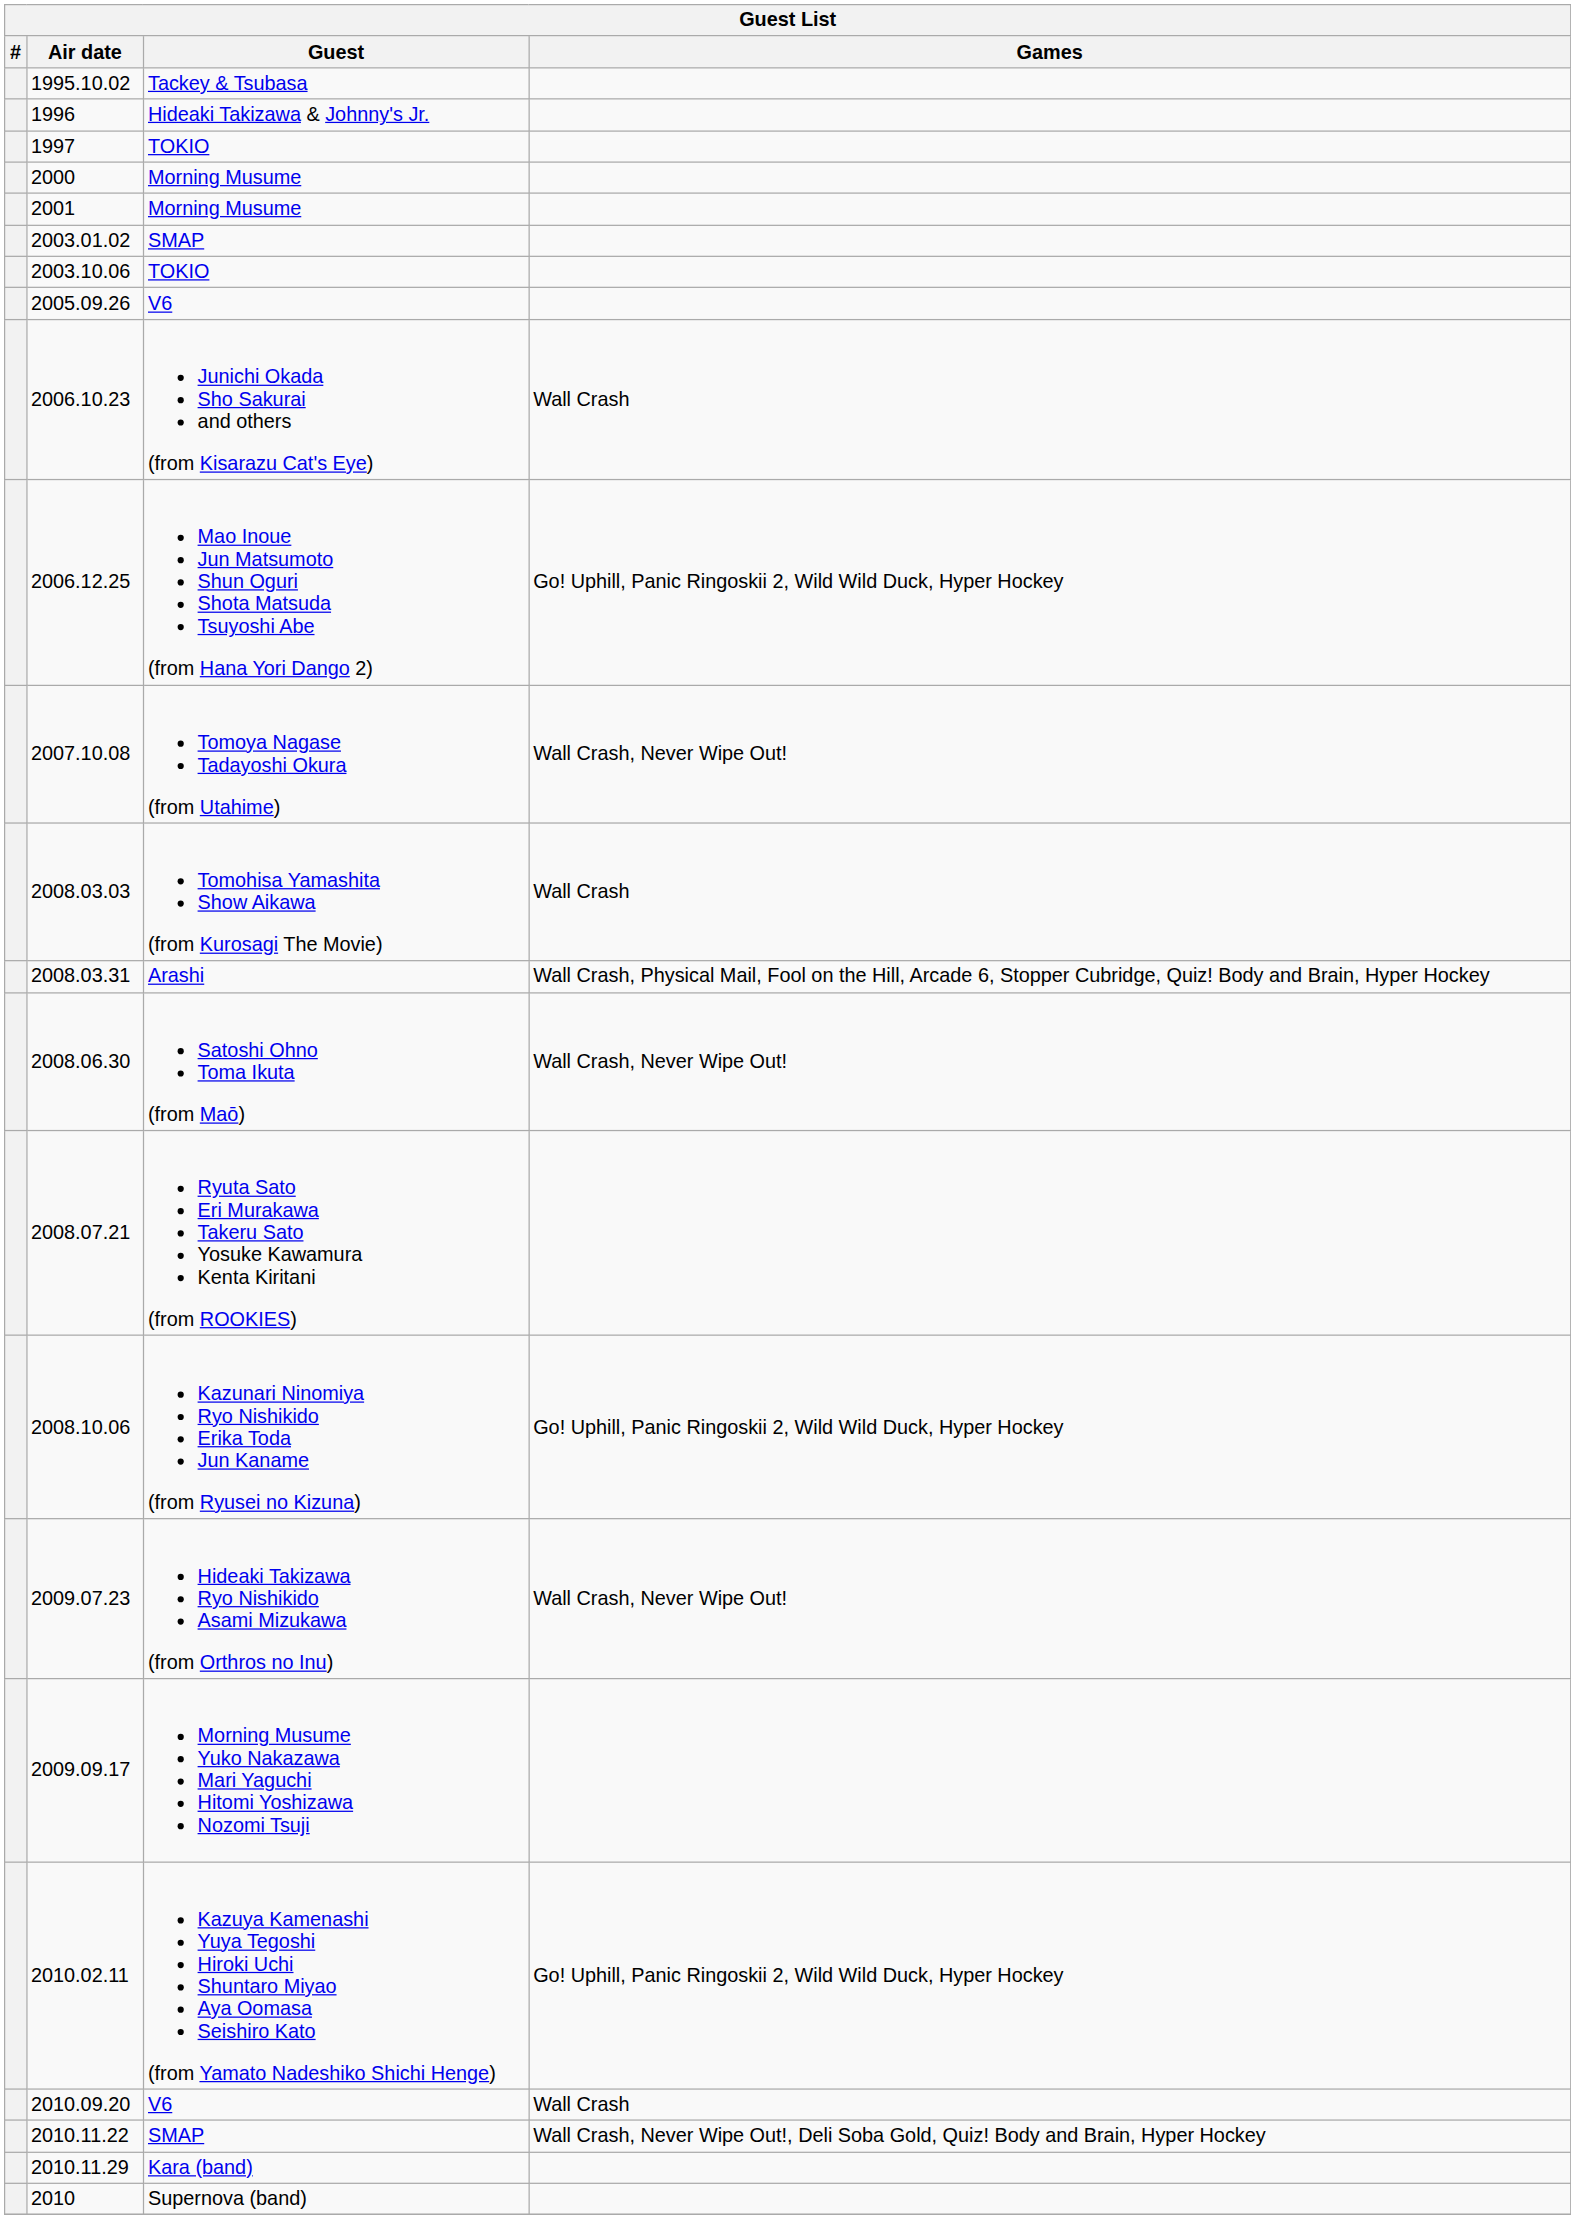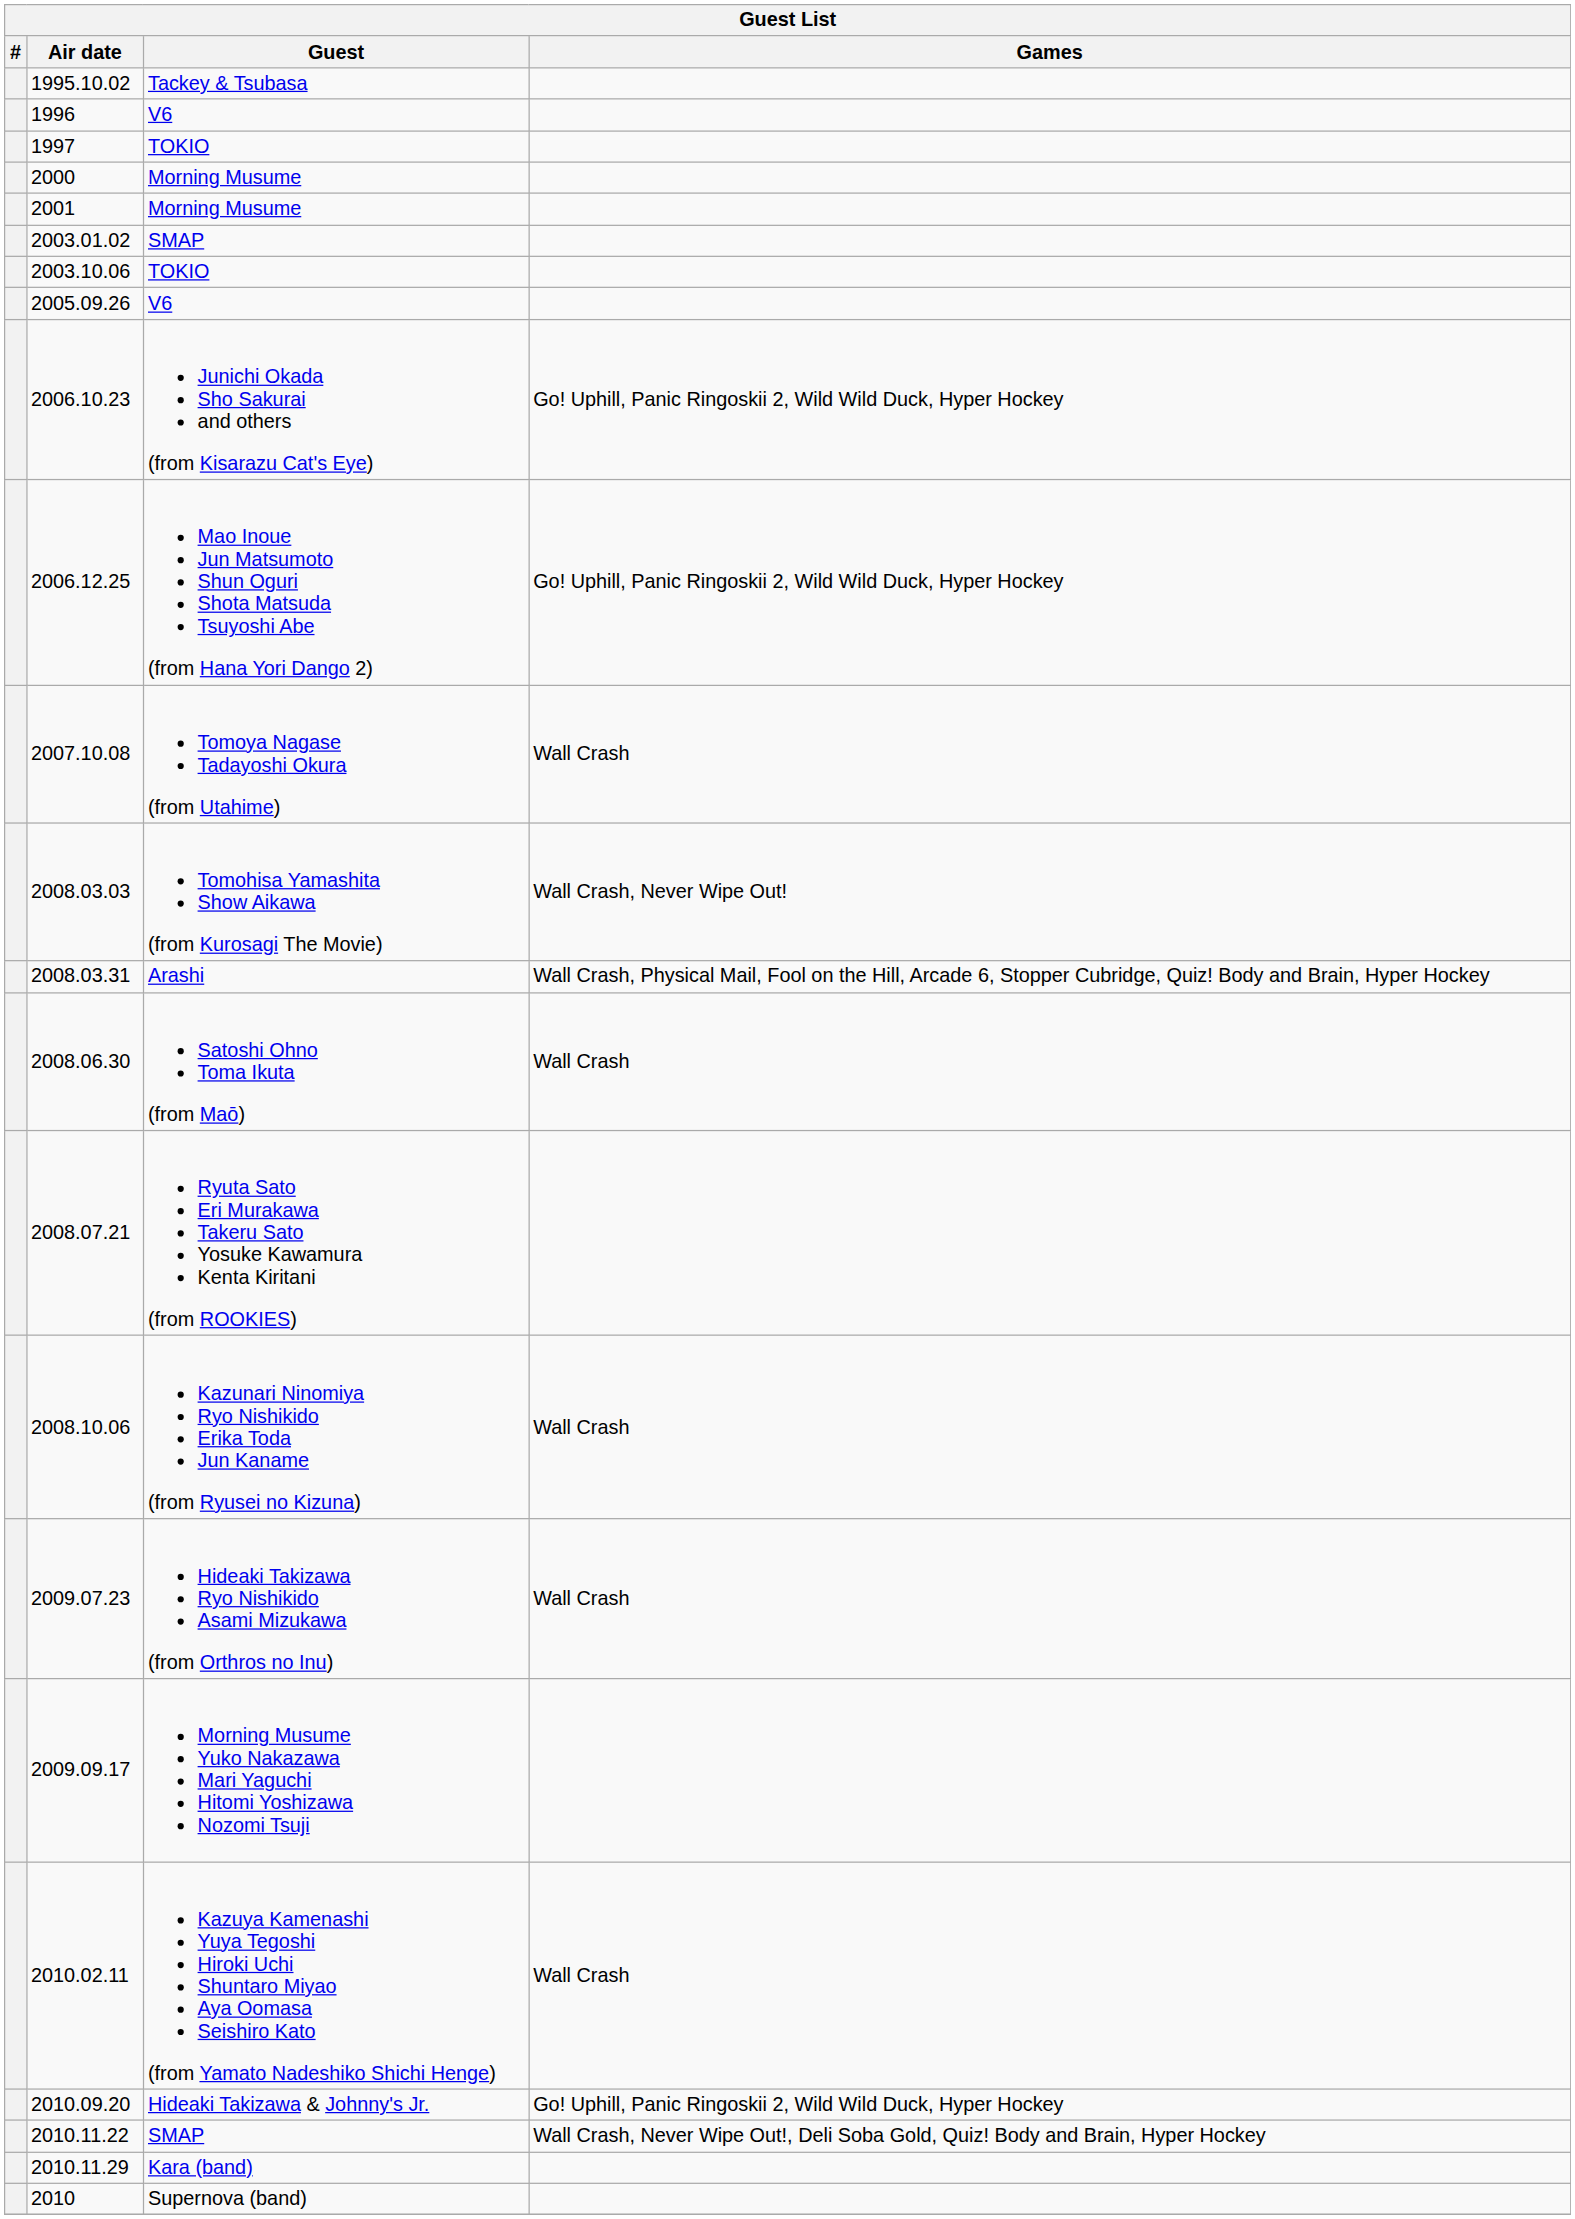 <table class="wikitable collapsible collapsed" style="clear:none; font-size:100%; padding:0 auto; width:100%; margin:auto align: left">
 <tr>
 <th colspan=100>Guest List</th>
 </tr>
 <tr>
 <th>#</th>
 <th>Air date</th>
 <th>Guest</th>
 <th>Games</th>
 </tr>
 <tr>
 <th></th>
 <td>1995.10.02</td>
 <td><a href='#'>Tackey & Tsubasa</a></td>
 <td></td>
 </tr>
 <tr>
 <th></th>
 <td>1996</td>
-<td><a href='#'>Hideaki Takizawa</a> & <a href='#'>Johnny's Jr.</a></td>
+<td><a href='#'>V6</a></td>
 <td></td>
 </tr>
 <tr>
 <th></th>
 <td>1997</td>
 <td><a href='#'>TOKIO</a></td>
 <td></td>
 </tr>
 <tr>
 <th></th>
 <td>2000</td>
 <td><a href='#'>Morning Musume</a></td>
 <td></td>
 </tr>
 <tr>
 <th></th>
 <td>2001</td>
 <td><a href='#'>Morning Musume</a></td>
 <td></td>
 </tr>
 <tr>
 <th></th>
 <td>2003.01.02</td>
 <td><a href='#'>SMAP</a></td>
 <td></td>
 </tr>
 <tr>
 <th></th>
 <td>2003.10.06</td>
 <td><a href='#'>TOKIO</a></td>
 <td></td>
 </tr>
 <tr>
 <th></th>
 <td>2005.09.26</td>
 <td><a href='#'>V6</a></td>
 <td></td>
 </tr>
 <tr>
 <th></th>
 <td>2006.10.23</td>
 <td><br><ul><li><a href='#'>Junichi Okada</a></li><li><a href='#'>Sho Sakurai</a></li><li>and others</li></ul>(from <a href='#'>Kisarazu Cat's Eye</a>)</td>
-<td>Wall Crash</td>
+<td>Go! Uphill, Panic Ringoskii 2, Wild Wild Duck, Hyper Hockey</td>
 </tr>
 <tr>
 <th></th>
 <td>2006.12.25</td>
 <td><br><ul><li><a href='#'>Mao Inoue</a></li><li><a href='#'>Jun Matsumoto</a></li><li><a href='#'>Shun Oguri</a></li><li><a href='#'>Shota Matsuda</a></li><li><a href='#'>Tsuyoshi Abe</a></li></ul>(from <a href='#'>Hana Yori Dango</a> 2)</td>
 <td>Go! Uphill, Panic Ringoskii 2, Wild Wild Duck, Hyper Hockey</td>
 </tr>
 <tr>
 <th></th>
 <td>2007.10.08</td>
 <td><br><ul><li><a href='#'>Tomoya Nagase</a></li><li><a href='#'>Tadayoshi Okura</a></li></ul>(from <a href='#'>Utahime</a>)</td>
-<td>Wall Crash, Never Wipe Out!</td>
+<td>Wall Crash</td>
 </tr>
 <tr>
 <th></th>
 <td>2008.03.03</td>
 <td><br><ul><li><a href='#'>Tomohisa Yamashita</a></li><li><a href='#'>Show Aikawa</a></li></ul>(from <a href='#'>Kurosagi</a> The Movie)</td>
-<td>Wall Crash</td>
+<td>Wall Crash, Never Wipe Out!</td>
 </tr>
 <tr>
 <th></th>
 <td>2008.03.31</td>
 <td><a href='#'>Arashi</a></td>
 <td>Wall Crash, Physical Mail, Fool on the Hill, Arcade 6, Stopper Cubridge, Quiz! Body and Brain, Hyper Hockey</td>
 </tr>
 <tr>
 <th></th>
 <td>2008.06.30</td>
 <td><br><ul><li><a href='#'>Satoshi Ohno</a></li><li><a href='#'>Toma Ikuta</a></li></ul>(from <a href='#'>Maō</a>)</td>
-<td>Wall Crash, Never Wipe Out!</td>
+<td>Wall Crash</td>
 </tr>
 <tr>
 <th></th>
 <td>2008.07.21</td>
 <td><br><ul><li><a href='#'>Ryuta Sato</a></li><li><a href='#'>Eri Murakawa</a></li><li><a href='#'>Takeru Sato</a></li><li>Yosuke Kawamura</li><li>Kenta Kiritani</li></ul>(from <a href='#'>ROOKIES</a>)</td>
 <td></td>
 </tr>
 <tr>
 <th></th>
 <td>2008.10.06</td>
 <td><br><ul><li><a href='#'>Kazunari Ninomiya</a></li><li><a href='#'>Ryo Nishikido</a></li><li><a href='#'>Erika Toda</a></li><li><a href='#'>Jun Kaname</a></li></ul>(from <a href='#'>Ryusei no Kizuna</a>)</td>
-<td>Go! Uphill, Panic Ringoskii 2, Wild Wild Duck, Hyper Hockey</td>
+<td>Wall Crash</td>
 </tr>
 <tr>
 <th></th>
 <td>2009.07.23</td>
 <td><br><ul><li><a href='#'>Hideaki Takizawa</a></li><li><a href='#'>Ryo Nishikido</a></li><li><a href='#'>Asami Mizukawa</a></li></ul>(from <a href='#'>Orthros no Inu</a>)</td>
-<td>Wall Crash, Never Wipe Out!</td>
+<td>Wall Crash</td>
 </tr>
 <tr>
 <th></th>
 <td>2009.09.17</td>
 <td><br><ul><li><a href='#'>Morning Musume</a></li><li><a href='#'>Yuko Nakazawa</a></li><li><a href='#'>Mari Yaguchi</a></li><li><a href='#'>Hitomi Yoshizawa</a></li><li><a href='#'>Nozomi Tsuji</a></li></ul></td>
 <td></td>
 </tr>
 <tr>
 <th></th>
 <td>2010.02.11</td>
 <td><br><ul><li><a href='#'>Kazuya Kamenashi</a></li><li><a href='#'>Yuya Tegoshi</a></li><li><a href='#'>Hiroki Uchi</a></li><li><a href='#'>Shuntaro Miyao</a></li><li><a href='#'>Aya Oomasa</a></li><li><a href='#'>Seishiro Kato</a></li></ul>(from <a href='#'>Yamato Nadeshiko Shichi Henge</a>)</td>
-<td>Go! Uphill, Panic Ringoskii 2, Wild Wild Duck, Hyper Hockey</td>
+<td>Wall Crash</td>
 </tr>
 <tr>
 <th></th>
 <td>2010.09.20</td>
-<td><a href='#'>V6</a></td>
-<td>Wall Crash</td>
+<td><a href='#'>Hideaki Takizawa</a> & <a href='#'>Johnny's Jr.</a></td>
+<td>Go! Uphill, Panic Ringoskii 2, Wild Wild Duck, Hyper Hockey</td>
 </tr>
 <tr>
 <th></th>
 <td>2010.11.22</td>
 <td><a href='#'>SMAP</a></td>
 <td>Wall Crash, Never Wipe Out!, Deli Soba Gold, Quiz! Body and Brain, Hyper Hockey</td>
 </tr>
 <tr>
 <th></th>
 <td>2010.11.29</td>
 <td><a href='#'>Kara (band)</a></td>
 <td></td>
 </tr>
 <tr>
 <th></th>
 <td>2010</td>
 <td>Supernova (band)</td>
 <td></td>
 </tr>
 <tr>
 </tr>
 </table>
